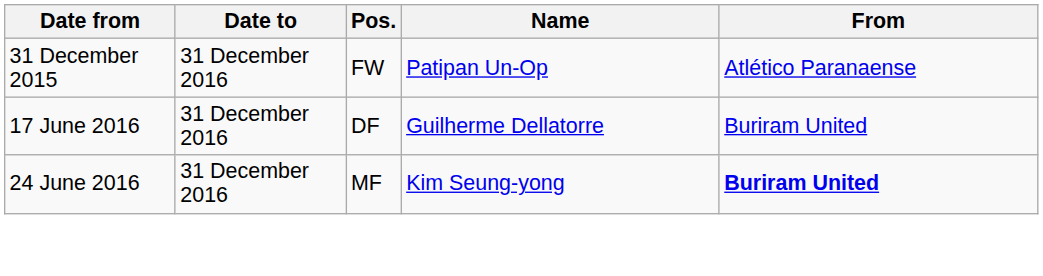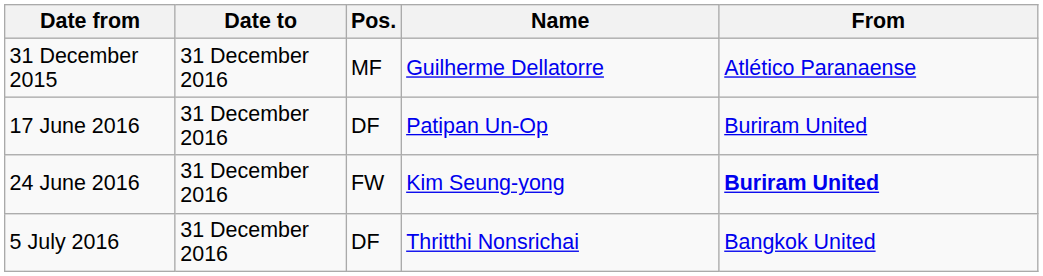 <table class="wikitable">
 <tr>
 <th width="120">Date from</th>
 <th width="120">Date to</th>
 <th>Pos.</th>
 <th width="230">Name</th>
 <th width="230">From</th>
 </tr>
 <tr>
 <td>31 December 2015</td>
 <td>31 December 2016</td>
-<td>FW</td>
-<td> <a href='#'>Patipan Un-Op</a></td>
+<td>MF</td>
+<td> <a href='#'>Guilherme Dellatorre</a></td>
 <td> <a href='#'>Atlético Paranaense</a></td>
 </tr>
 <tr>
 <td>17 June 2016</td>
 <td>31 December 2016</td>
 <td>DF</td>
-<td> <a href='#'>Guilherme Dellatorre</a></td>
+<td> <a href='#'>Patipan Un-Op</a></td>
 <td> <a href='#'>Buriram United</a></td>
 </tr>
 <tr>
 <td>24 June 2016</td>
 <td>31 December 2016</td>
-<td>MF</td>
+<td>FW</td>
 <td> <a href='#'>Kim Seung-yong</a></td>
 <td><strong> <a href='#'>Buriram United</a></strong></td>
 </tr>
+<tr>
+<td>5 July 2016</td>
+<td>31 December 2016</td>
+<td>DF</td>
+<td> <a href='#'>Thritthi Nonsrichai</a></td>
+<td> <a href='#'>Bangkok United</a></td>
+</tr>
 </table>
